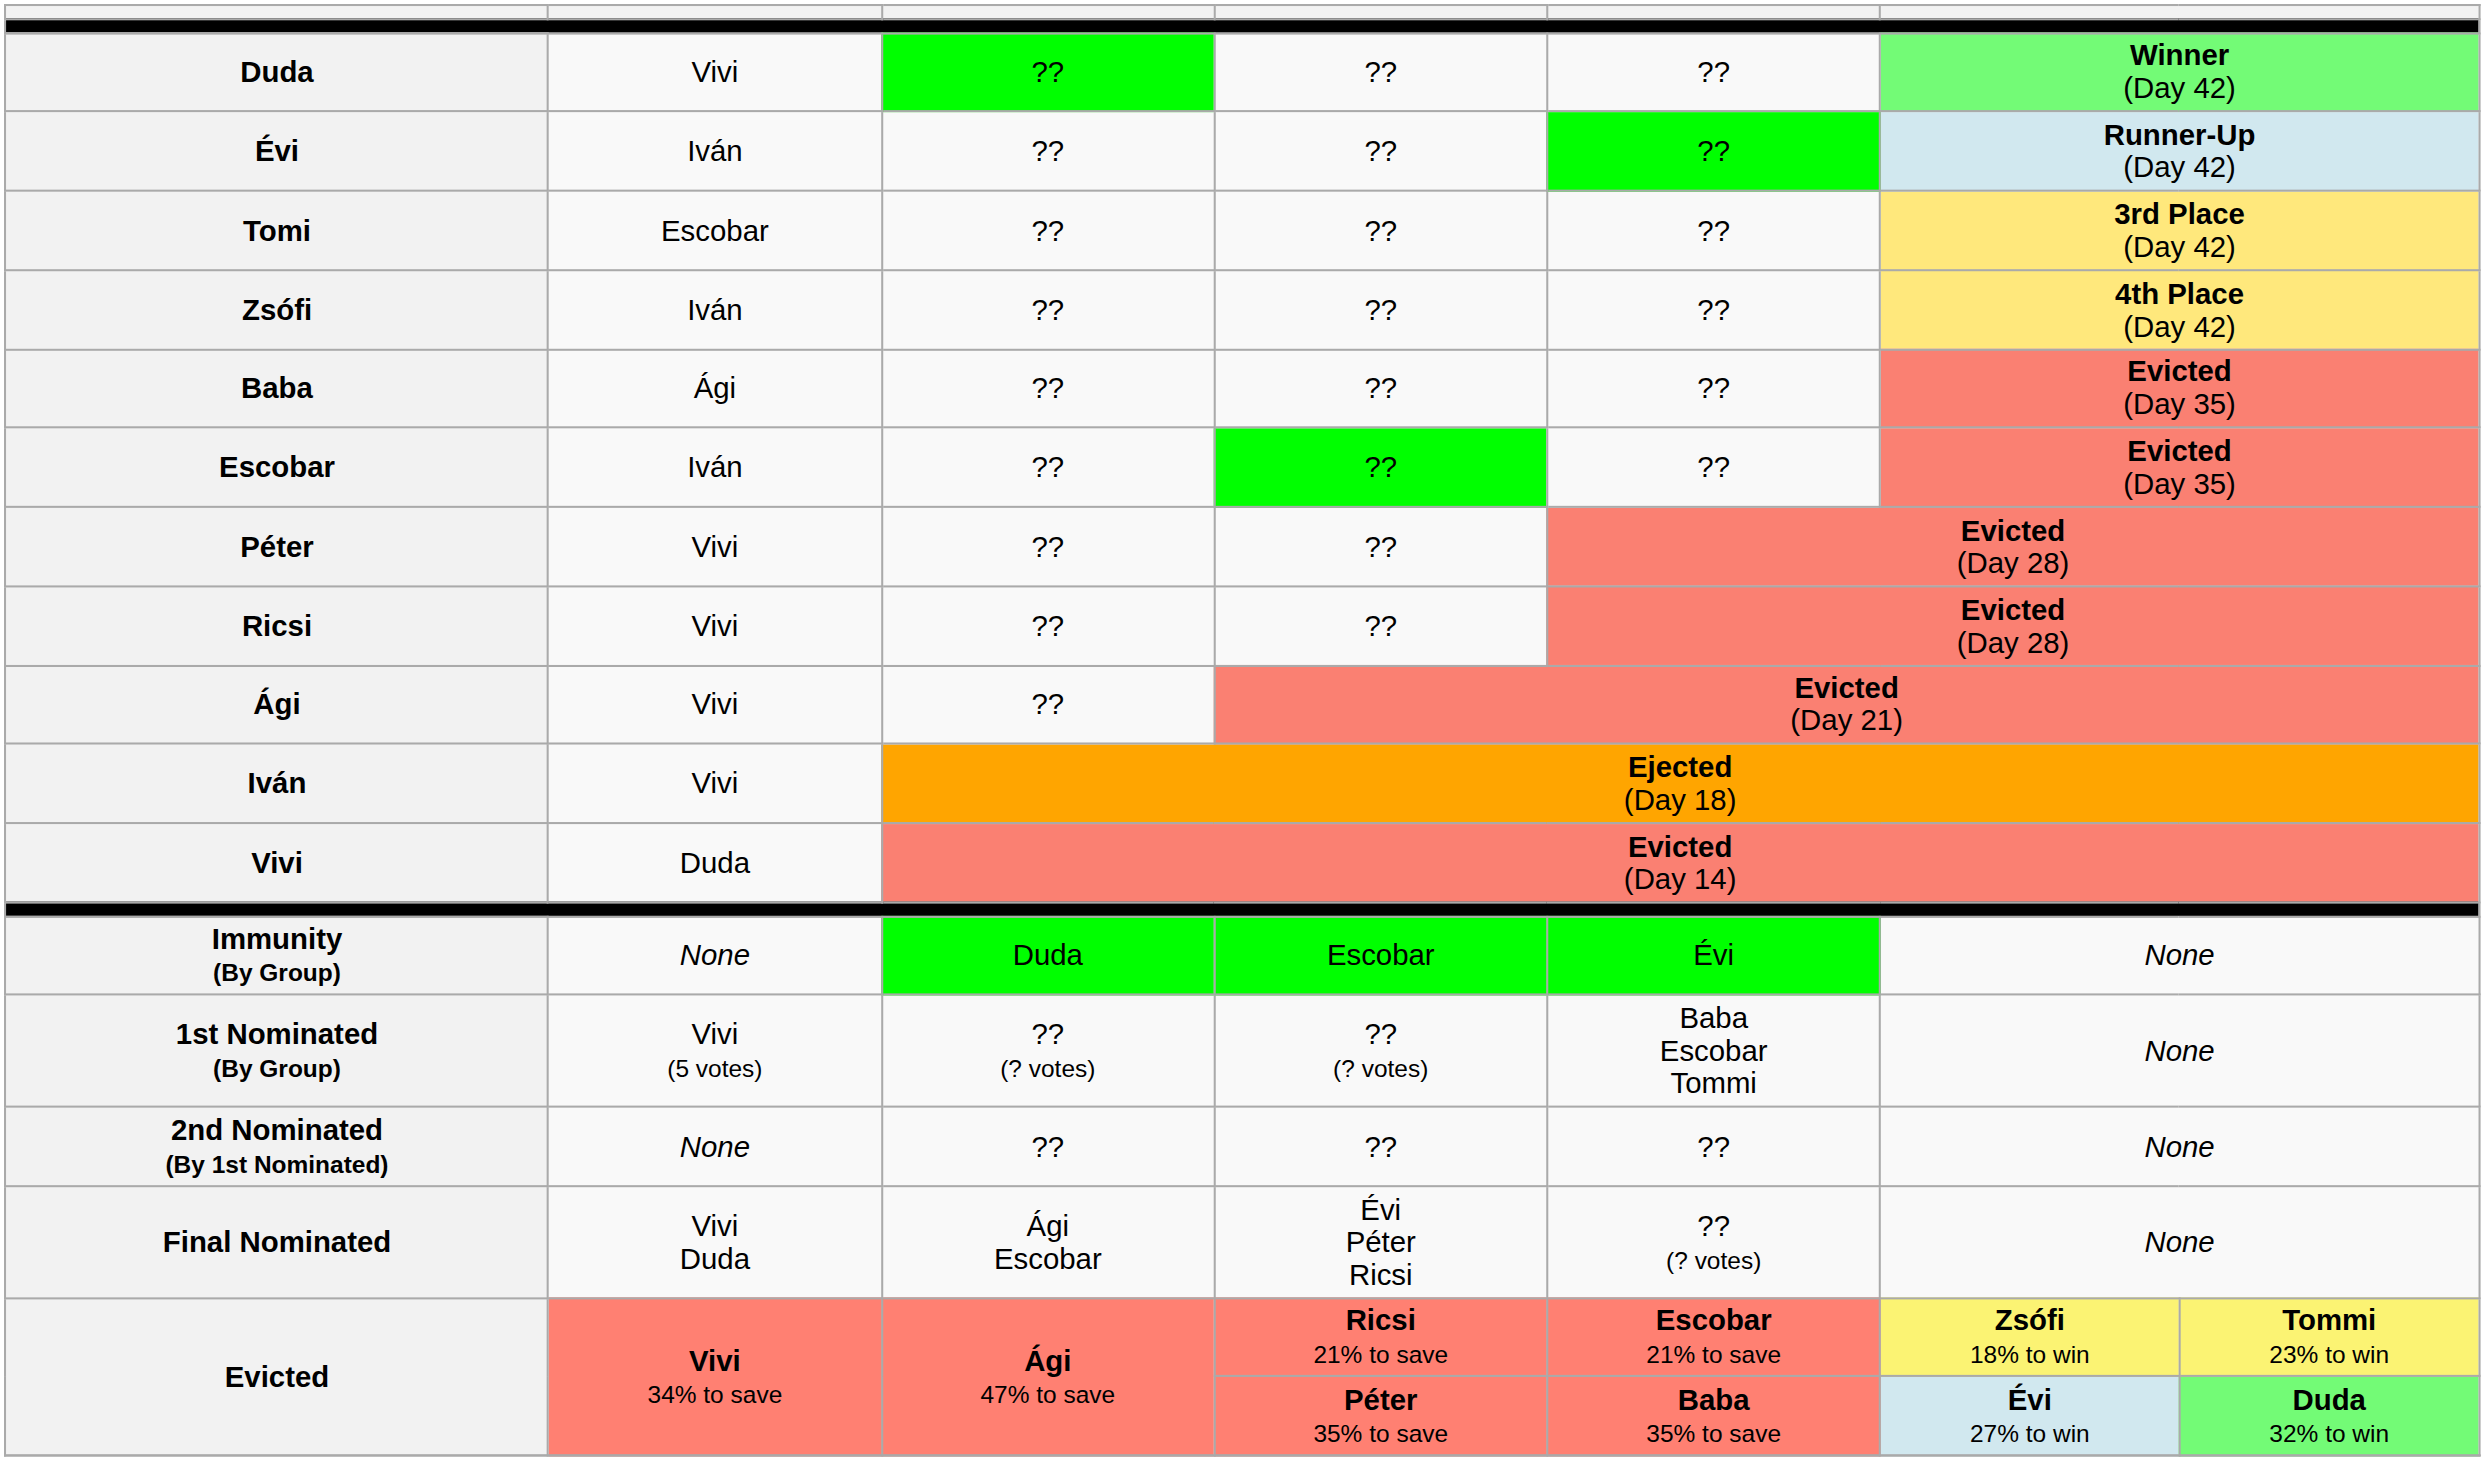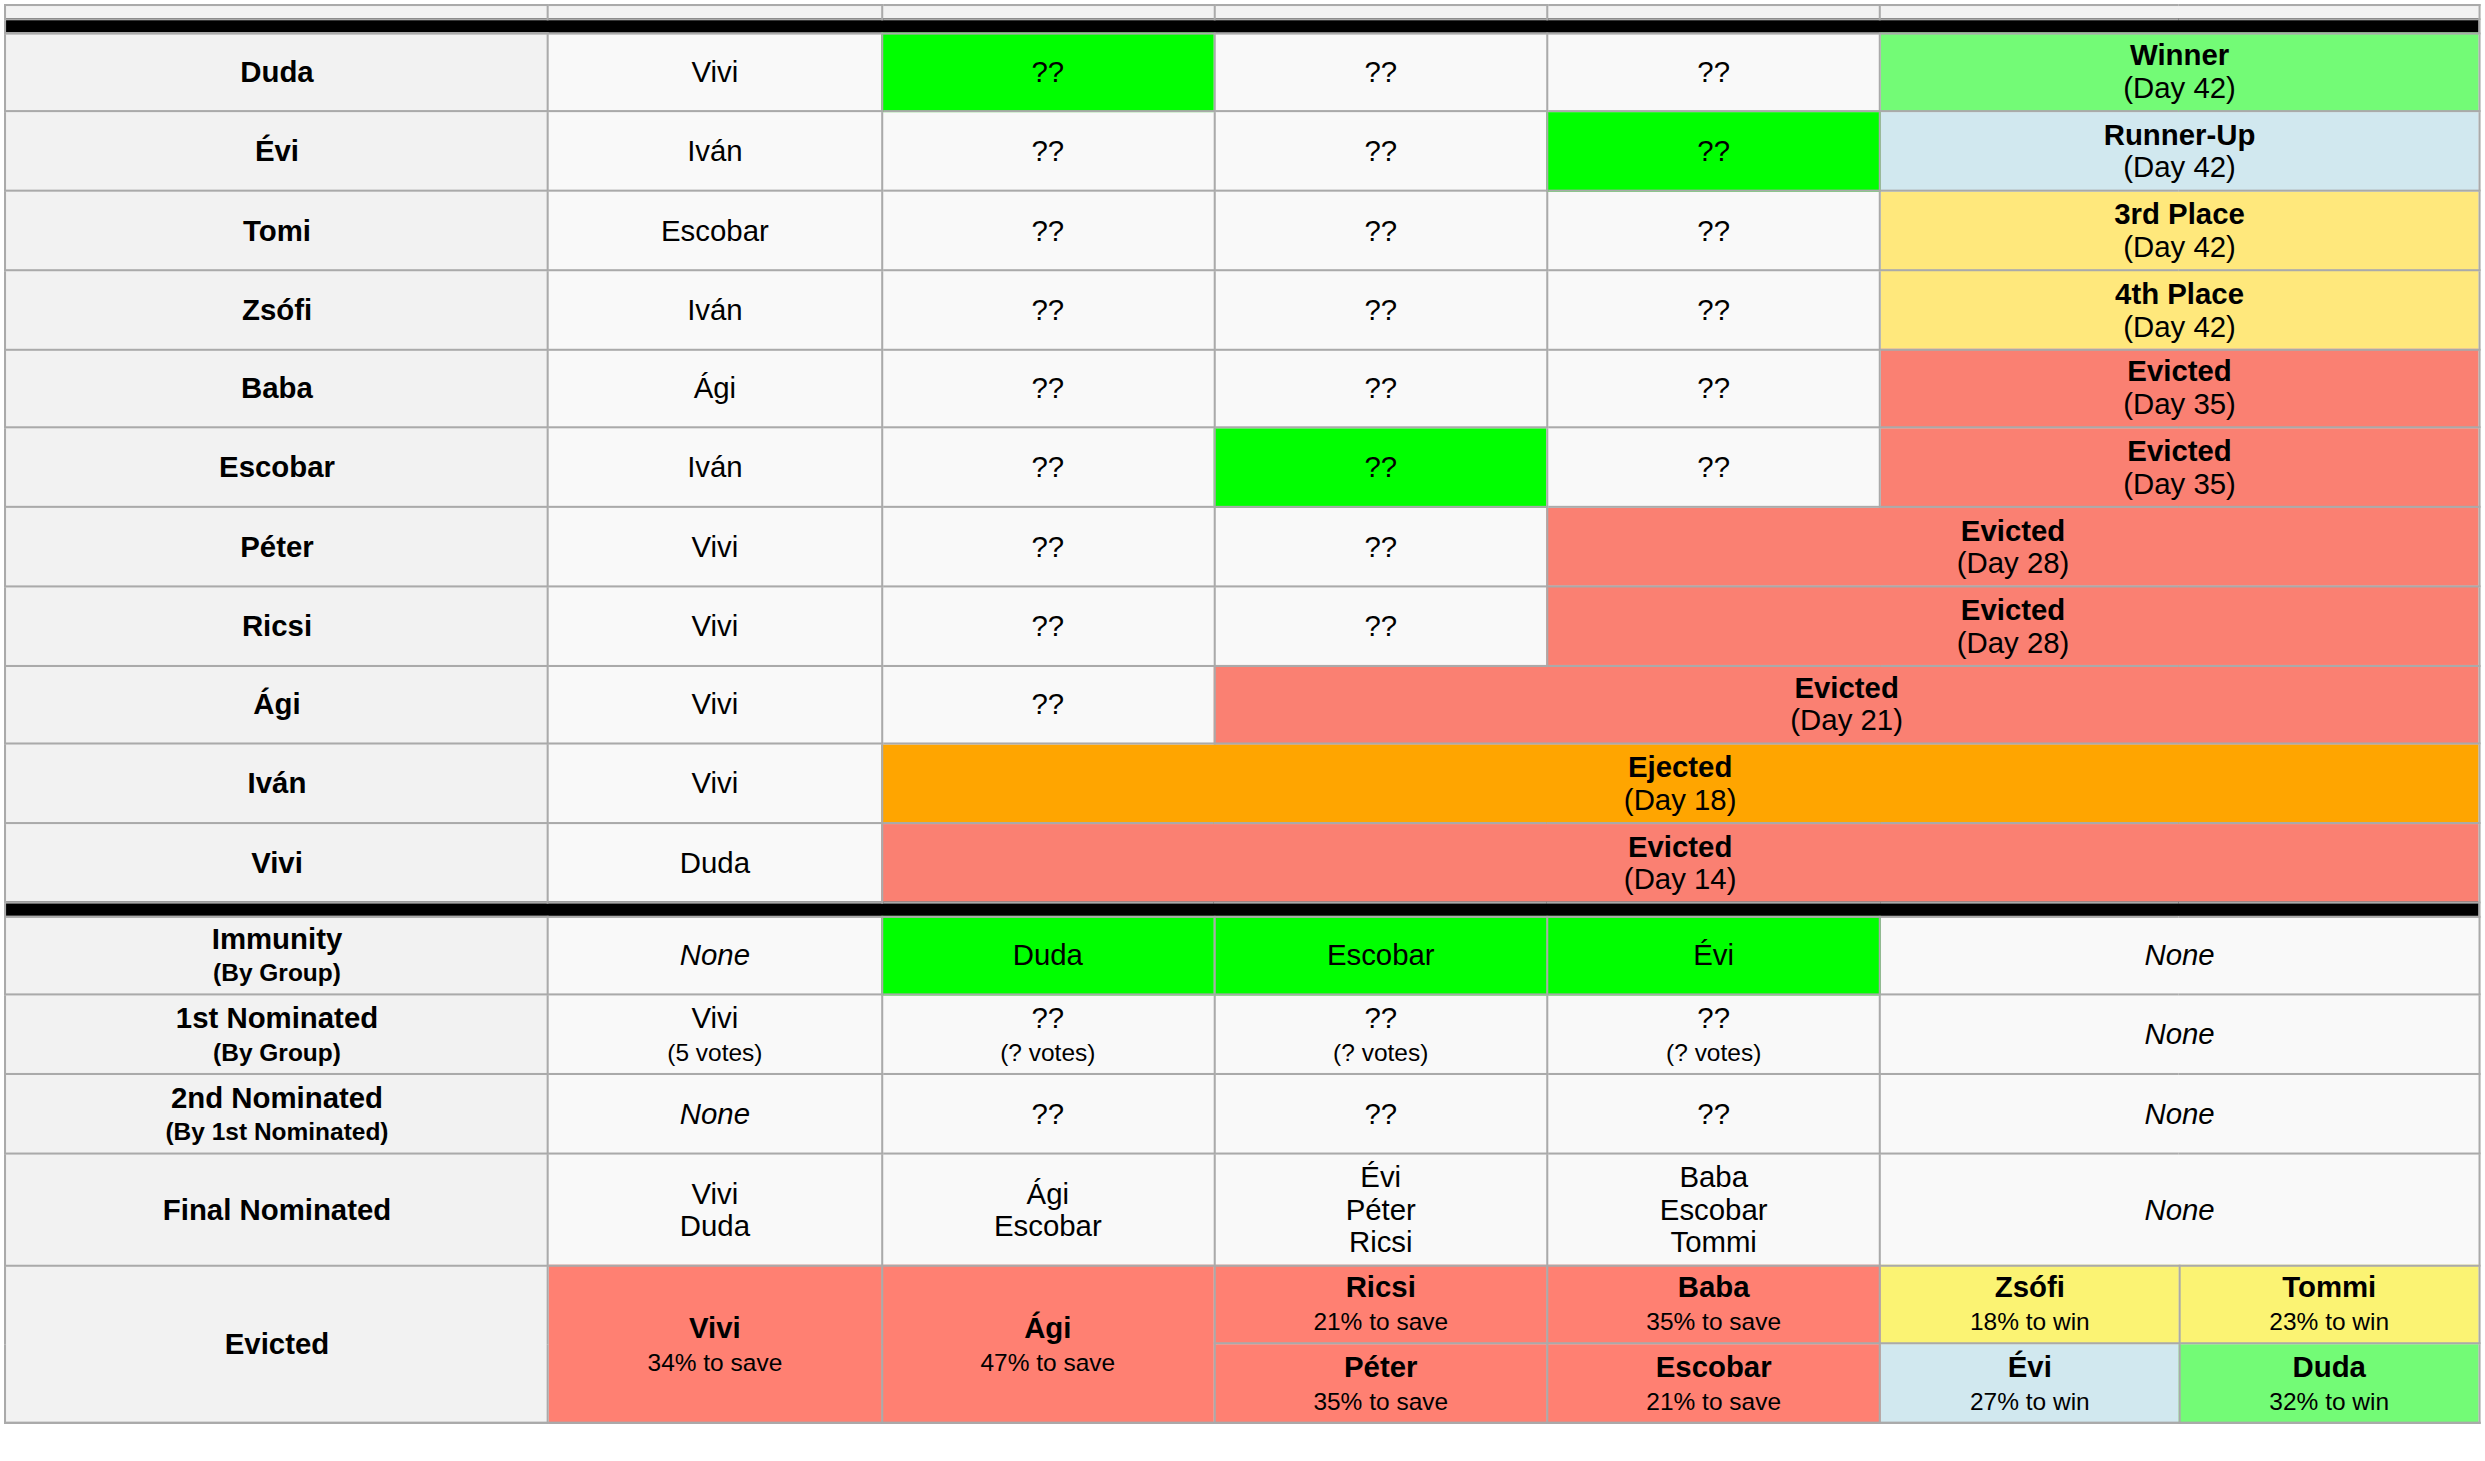 <table class="wikitable" style="font-size:90%; text-align:center; width: 96%; margin-left: auto; margin-right: auto;">
 <tr>
 <th></th>
 <th></th>
 <th></th>
 <th></th>
 <th></th>
 <th colspan=2></th>
 </tr>
 <tr>
 <th style="background:#000000;" colspan="15"></th>
 </tr>
 <tr>
 <th>Duda</th>
 <td>Vivi</td>
 <td style="background:#00FF00">??</td>
 <td>??</td>
 <td>??</td>
 <td style="background:#73FB76" colspan=2><strong>Winner</strong> <br> (Day 42)</td>
 </tr>
 <tr>
 <th>Évi</th>
 <td>Iván</td>
 <td>??</td>
 <td>??</td>
 <td style="background:#00FF00">??</td>
 <td style="background:#D1E8EF" colspan=2><strong>Runner-Up</strong> <br> (Day 42)</td>
 </tr>
 <tr>
 <th>Tomi</th>
 <td>Escobar</td>
 <td>??</td>
 <td>??</td>
 <td>??</td>
 <td style="background:#FFE87C" colspan=2><strong>3rd Place</strong> <br> (Day 42)</td>
 </tr>
 <tr>
 <th>Zsófi</th>
 <td>Iván</td>
 <td>??</td>
 <td>??</td>
 <td>??</td>
 <td style="background:#FFE87C" colspan=2><strong>4th Place</strong> <br> (Day 42)</td>
 </tr>
 <tr>
 <th>Baba</th>
 <td>Ági</td>
 <td>??</td>
 <td>??</td>
 <td>??</td>
 <td style="background:salmon; text-align:center;" colspan=2><strong>Evicted</strong> <br> (Day 35)</td>
 </tr>
 <tr>
 <th>Escobar</th>
 <td>Iván</td>
 <td>??</td>
 <td style="background:#00FF00">??</td>
 <td>??</td>
 <td style="background:salmon; text-align:center;" colspan=3><strong>Evicted</strong> <br> (Day 35)</td>
 </tr>
 <tr>
 <th>Péter</th>
 <td>Vivi</td>
 <td>??</td>
 <td>??</td>
 <td style="background:salmon; text-align:center;" colspan=3><strong>Evicted</strong> <br> (Day 28)</td>
 </tr>
 <tr>
 <th>Ricsi</th>
 <td>Vivi</td>
 <td>??</td>
 <td>??</td>
 <td style="background:salmon; text-align:center;" colspan=3><strong>Evicted</strong> <br> (Day 28)</td>
 </tr>
 <tr>
 <th>Ági</th>
 <td>Vivi</td>
 <td>??</td>
 <td style="background:salmon; text-align:center;" colspan="4"><strong>Evicted</strong> <br> (Day 21)</td>
 </tr>
 <tr>
 <th>Iván</th>
 <td>Vivi</td>
 <td style="background:orange; text-align:center;" colspan="5"><strong>Ejected</strong> <br> (Day 18)</td>
 </tr>
 <tr>
 <th>Vivi</th>
 <td>Duda</td>
 <td style="background:salmon; text-align:center;" colspan="5"><strong>Evicted</strong> <br> (Day 14)</td>
 </tr>
 <tr>
 <th style="background:#000000;" colspan="15"></th>
 </tr>
 <tr>
 <th>Immunity<br><small>(By Group)</small></th>
 <td><em>None</em></td>
 <td style="background:#00FF00">Duda</td>
 <td style="background:#00FF00">Escobar</td>
 <td style="background:#00FF00">Évi</td>
 <td colspan=2><em>None</em></td>
 </tr>
 <tr>
 <th>1st Nominated<br><small>(By Group)</small></th>
 <td>Vivi<br><small>(5 votes)</small></td>
 <td>??<br><small>(? votes)</small></td>
 <td>??<br><small>(? votes)</small></td>
-<td>Baba<br>Escobar<br>Tommi</td>
+<td>??<br><small>(? votes)</small></td>
 <td colspan=2><em>None</em></td>
 </tr>
 <tr>
 <th>2nd Nominated<br><small>(By 1st Nominated)</small></th>
 <td><em>None</em></td>
 <td>??</td>
 <td>??</td>
 <td>??</td>
 <td colspan=2><em>None</em></td>
 </tr>
 <tr>
 <th>Final Nominated</th>
 <td>Vivi<br>Duda</td>
 <td>Ági<br>Escobar</td>
 <td>Évi<br>Péter<br>Ricsi</td>
-<td>??<br><small>(? votes)</small></td>
+<td>Baba<br>Escobar<br>Tommi</td>
 <td colspan=2><em>None</em></td>
 </tr>
 <tr>
 <th rowspan="2">Evicted</th>
 <td rowspan="2" style="background:#FF8072"><strong>Vivi</strong><br><small>34% to save</small></td>
 <td rowspan="2" style="background:#FF8072"><strong>Ági</strong><br><small>47% to save</small></td>
 <td rowspan="1" style="background:#FF8072"><strong>Ricsi</strong><br><small>21% to save</small></td>
-<td rowspan="1" style="background:#FF8072"><strong>Escobar</strong><br><small>21% to save</small></td>
+<td rowspan="1" style="background:#FF8072"><strong>Baba</strong><br><small>35% to save</small></td>
 <td rowspan="1" style="background:#FBF373"><strong>Zsófi</strong><br><small>18% to win</small></td>
 <td rowspan="1" style="background:#FBF373"><strong>Tommi</strong><br><small>23% to win</small></td>
 </tr>
 <tr>
 <td rowspan="1" style="background:#FF8072"><strong>Péter</strong><br><small>35% to save</small></td>
-<td rowspan="1" style="background:#FF8072"><strong>Baba</strong><br><small>35% to save</small></td>
+<td rowspan="1" style="background:#FF8072"><strong>Escobar</strong><br><small>21% to save</small></td>
 <td rowspan="1" style="background:#D1E8EF"><strong>Évi</strong><br><small>27% to win</small></td>
 <td rowspan="1" style="background:#73FB76"><strong>Duda</strong><br><small>32% to win</small></td>
 </tr>
 <tr>
 </tr>
 </table>
